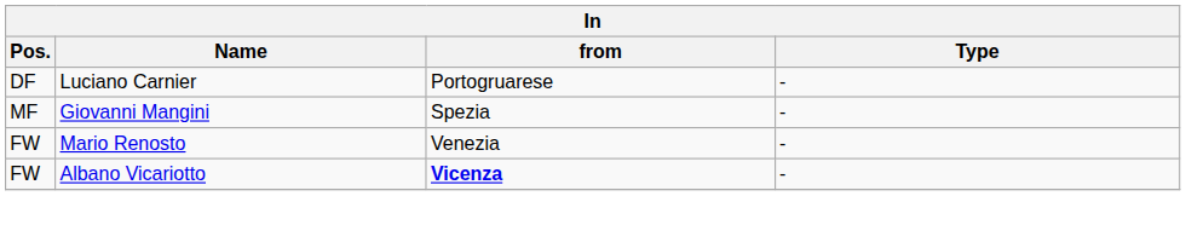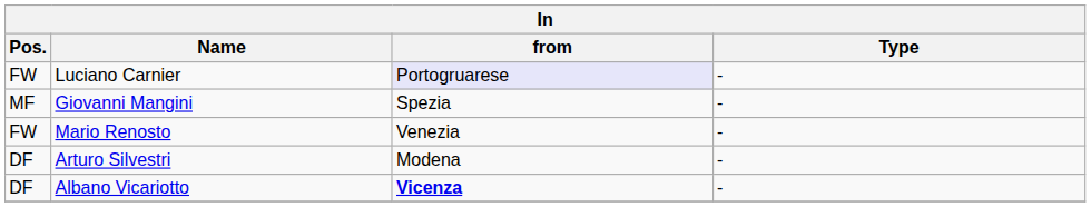 <table class="wikitable" style="font-size:90%;width:99%;">
 <tr>
 <th colspan="4">In</th>
 </tr>
 <tr>
 <th width=3%>Pos.</th>
 <th width=32%>Name</th>
 <th width=30%>from</th>
 <th width=35%>Type</th>
 </tr>
 <tr>
-<td>DF</td>
+<td>FW</td>
 <td>Luciano Carnier</td>
-<td>Portogruarese</td>
+<td style="background: lavender;">Portogruarese</td>
 <td>-</td>
 </tr>
 <tr>
 <td>MF</td>
 <td><a href='#'>Giovanni Mangini</a></td>
 <td>Spezia</td>
 <td>-</td>
 </tr>
 <tr>
 <td>FW</td>
 <td><a href='#'>Mario Renosto</a></td>
 <td>Venezia</td>
 <td>-</td>
 </tr>
 <tr>
-<td>FW</td>
+<td>DF</td>
+<td><a href='#'>Arturo Silvestri</a></td>
+<td>Modena</td>
+<td>-</td>
+</tr>
+<tr>
+<td>DF</td>
 <td><a href='#'>Albano Vicariotto</a></td>
 <td><strong><a href='#'>Vicenza</a></strong></td>
 <td>-</td>
 </tr>
 <tr>
 </tr>
 </table>
